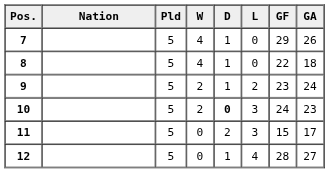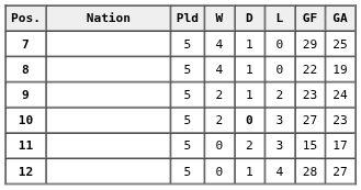 <table border=1 cellpadding=5 cellspacing=0>
 <tr>
 <th bgcolor="#efefef" width="20">Pos.</th>
 <th bgcolor="#efefef" width="120">Nation</th>
 <th bgcolor="#efefef" width="20">Pld</th>
 <th bgcolor="#efefef" width="20">W</th>
 <th bgcolor="#efefef" width="20">D</th>
 <th bgcolor="#efefef" width="20">L</th>
 <th bgcolor="#efefef" width="20">GF</th>
 <th bgcolor="#efefef" width="20">GA</th>
 </tr>
 <tr align=center>
 <th>7</th>
 <td align=left></td>
 <td>5</td>
 <td>4</td>
 <td>1</td>
 <td>0</td>
 <td>29</td>
-<td>26</td>
+<td>25</td>
 </tr>
 <tr align=center>
 <th>8</th>
 <td align=left></td>
 <td>5</td>
 <td>4</td>
 <td>1</td>
 <td>0</td>
 <td>22</td>
-<td>18</td>
+<td>19</td>
 </tr>
 <tr align=center>
 <th>9</th>
 <td align=left></td>
 <td>5</td>
 <td>2</td>
 <td>1</td>
 <td>2</td>
 <td>23</td>
 <td>24</td>
 </tr>
 <tr align=center>
 <th>10</th>
 <td align=left></td>
 <td>5</td>
 <td>2</td>
 <td><strong>0</strong></td>
 <td>3</td>
-<td>24</td>
+<td>27</td>
 <td>23</td>
 </tr>
 <tr align=center>
 <th>11</th>
 <td align=left></td>
 <td>5</td>
 <td>0</td>
 <td>2</td>
 <td>3</td>
 <td>15</td>
 <td>17</td>
 </tr>
 <tr align=center>
 <th>12</th>
 <td align=left></td>
 <td>5</td>
 <td>0</td>
 <td>1</td>
 <td>4</td>
 <td>28</td>
 <td>27</td>
 </tr>
 </table>
